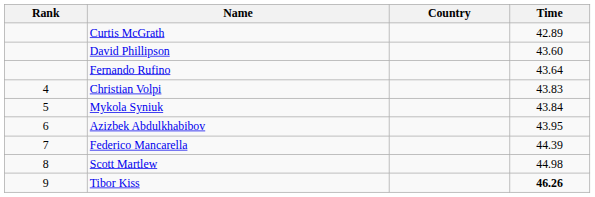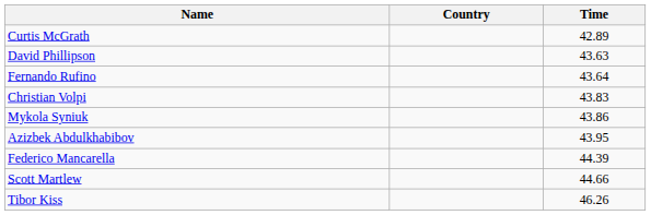 <table class="wikitable" style="text-align:center;width: 50%">
 <tr>
-<th>Rank</th>
 <th>Name</th>
 <th>Country</th>
 <th>Time</th>
 </tr>
 <tr>
-<td></td>
 <td align="left"><a href='#'>Curtis McGrath</a></td>
 <td align="left"></td>
 <td>42.89</td>
 </tr>
 <tr>
-<td></td>
 <td align="left"><a href='#'>David Phillipson</a></td>
 <td align="left"></td>
-<td>43.60</td>
+<td>43.63</td>
 </tr>
 <tr>
-<td></td>
 <td align="left"><a href='#'>Fernando Rufino</a></td>
 <td align="left"></td>
 <td>43.64</td>
 </tr>
 <tr>
-<td>4</td>
 <td align="left"><a href='#'>Christian Volpi</a></td>
 <td align="left"></td>
 <td>43.83</td>
 </tr>
 <tr>
-<td>5</td>
 <td align="left"><a href='#'>Mykola Syniuk</a></td>
 <td align="left"></td>
-<td>43.84</td>
+<td>43.86</td>
 </tr>
 <tr>
-<td>6</td>
 <td align="left"><a href='#'>Azizbek Abdulkhabibov</a></td>
 <td align="left"></td>
 <td>43.95</td>
 </tr>
 <tr>
-<td>7</td>
 <td align="left"><a href='#'>Federico Mancarella</a></td>
 <td align="left"></td>
 <td>44.39</td>
 </tr>
 <tr>
-<td>8</td>
 <td align="left"><a href='#'>Scott Martlew</a></td>
 <td align="left"></td>
-<td>44.98</td>
+<td>44.66</td>
 </tr>
 <tr>
-<td>9</td>
 <td align="left"><a href='#'>Tibor Kiss</a></td>
 <td align="left"></td>
-<td><strong>46.26</strong></td>
+<td>46.26</td>
 </tr>
 </table>
